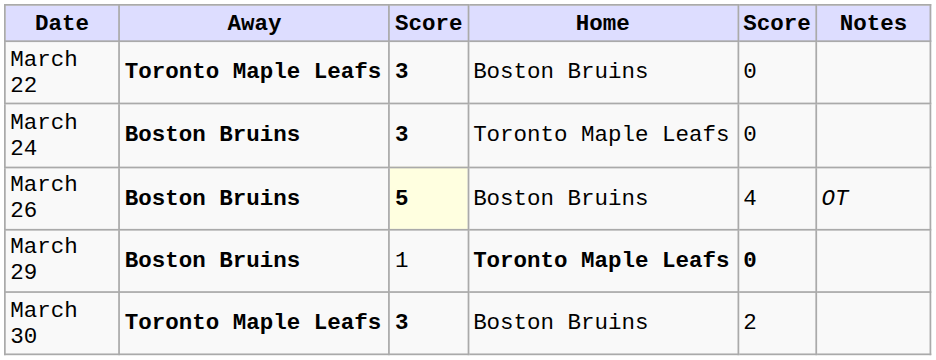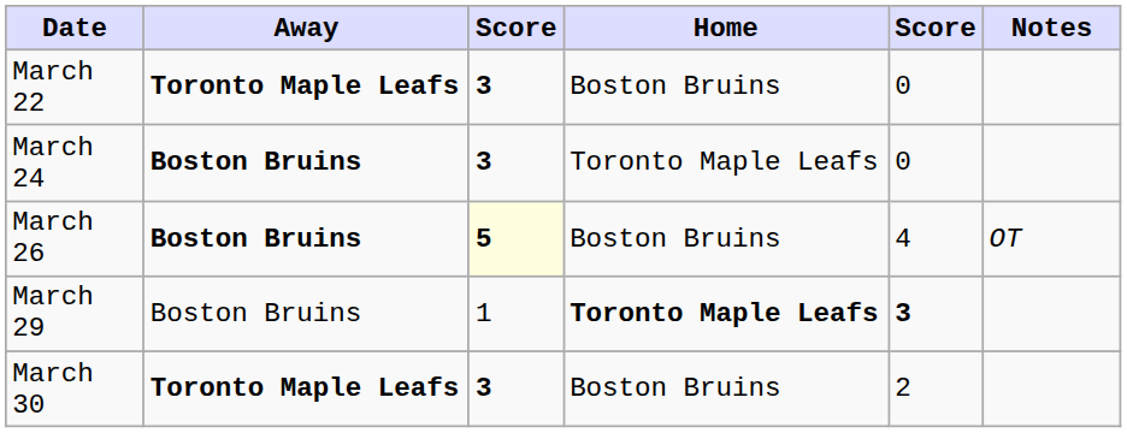 <table class="wikitable">
 <tr>
 <th style="background:#ddf; width:60px;">Date</th>
 <th style="background:#ddf; width:150px;">Away</th>
 <th style="background:#ddf; width:5px;;">Score</th>
 <th style="background:#ddf; width:150px;">Home</th>
 <th style="background:#ddf; width:5px;;">Score</th>
 <th style="background:#ddf; width:60px;">Notes</th>
 </tr>
 <tr>
 <td>March 22</td>
 <td><strong>Toronto Maple Leafs</strong></td>
 <td><strong>3</strong></td>
 <td>Boston Bruins</td>
 <td>0</td>
 <td></td>
 </tr>
 <tr>
 <td>March 24</td>
 <td><strong>Boston Bruins</strong></td>
 <td><strong>3</strong></td>
 <td>Toronto Maple Leafs</td>
 <td>0</td>
 <td></td>
 </tr>
 <tr>
 <td>March 26</td>
 <td><strong>Boston Bruins</strong></td>
 <td style="background: lightyellow;"><strong>5</strong></td>
 <td>Boston Bruins</td>
 <td>4</td>
 <td><em>OT</em></td>
 </tr>
 <tr>
 <td>March 29</td>
-<td><strong>Boston Bruins</strong></td>
+<td>Boston Bruins</td>
 <td>1</td>
 <td><strong>Toronto Maple Leafs</strong></td>
-<td><strong>0</strong></td>
+<td><strong>3</strong></td>
 <td></td>
 </tr>
 <tr>
 <td>March 30</td>
 <td><strong>Toronto Maple Leafs</strong></td>
 <td><strong>3</strong></td>
 <td>Boston Bruins</td>
 <td>2</td>
 <td></td>
 </tr>
 </table>
